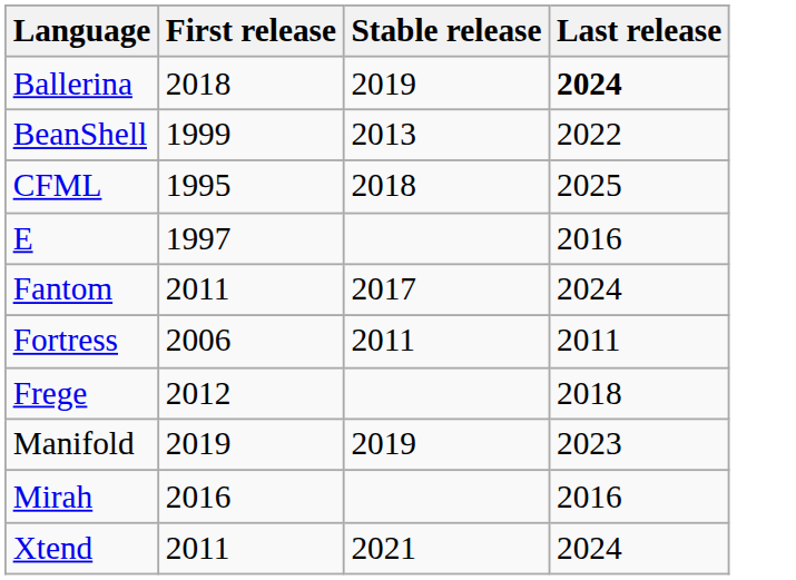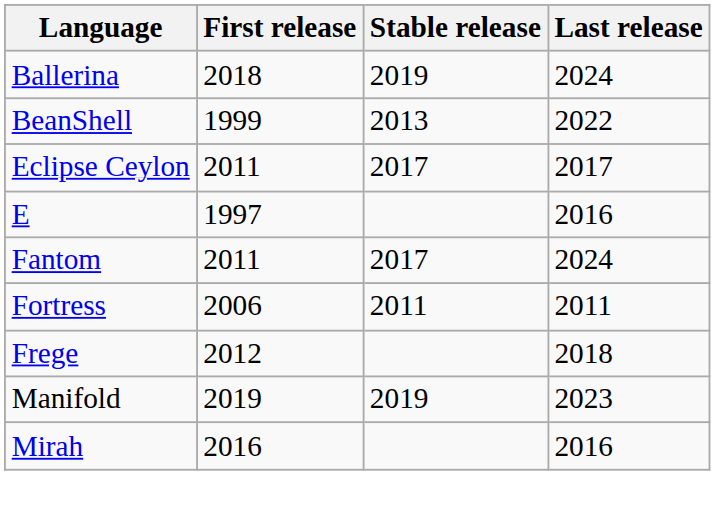 <table class="wikitable sortable">
 <tr>
 <th>Language</th>
 <th>First release</th>
 <th>Stable release</th>
 <th>Last release</th>
 </tr>
 <tr>
 <td><a href='#'>Ballerina</a></td>
 <td>2018</td>
 <td>2019</td>
-<td><strong>2024</strong></td>
+<td>2024</td>
 </tr>
 <tr>
 <td><a href='#'>BeanShell</a></td>
 <td>1999</td>
 <td>2013</td>
 <td>2022</td>
 </tr>
 <tr>
-<td><a href='#'>CFML</a></td>
-<td>1995</td>
-<td>2018</td>
-<td>2025</td>
+<td><a href='#'>Eclipse Ceylon</a></td>
+<td>2011</td>
+<td>2017</td>
+<td>2017</td>
 </tr>
 <tr>
 <td><a href='#'>E</a></td>
 <td>1997</td>
 <td></td>
 <td>2016</td>
 </tr>
 <tr>
 <td><a href='#'>Fantom</a></td>
 <td>2011</td>
 <td>2017</td>
 <td>2024</td>
 </tr>
 <tr>
 <td><a href='#'>Fortress</a></td>
 <td>2006</td>
 <td>2011</td>
 <td>2011</td>
 </tr>
 <tr>
 <td><a href='#'>Frege</a></td>
 <td>2012</td>
 <td></td>
 <td>2018</td>
 </tr>
 <tr>
 <td>Manifold</td>
 <td>2019</td>
 <td>2019</td>
 <td>2023</td>
 </tr>
 <tr>
 <td><a href='#'>Mirah</a></td>
 <td>2016</td>
 <td></td>
 <td>2016</td>
 </tr>
-<tr>
-<td><a href='#'>Xtend</a></td>
-<td>2011</td>
-<td>2021</td>
-<td>2024</td>
-</tr>
 </table>
